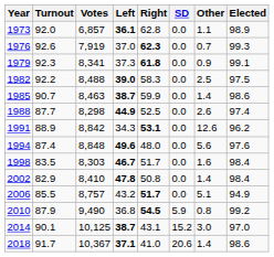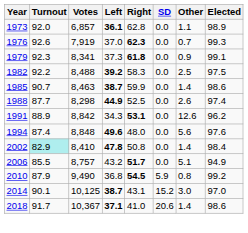 <table class="wikitable sortable" style="font-size: 95%;">
 <tr>
 <th>Year</th>
 <th>Turnout</th>
 <th>Votes</th>
 <th>Left</th>
 <th>Right</th>
 <th><a href='#'>SD</a></th>
 <th>Other</th>
 <th>Elected</th>
 </tr>
 <tr>
 <td><a href='#'>1973</a></td>
 <td>92.0</td>
 <td>6,857</td>
 <td><strong>36.1</strong></td>
 <td>62.8</td>
 <td>0.0</td>
 <td>1.1</td>
 <td>98.9</td>
 </tr>
 <tr>
 <td><a href='#'>1976</a></td>
 <td>92.6</td>
 <td>7,919</td>
 <td>37.0</td>
 <td><strong>62.3</strong></td>
 <td>0.0</td>
 <td>0.7</td>
 <td>99.3</td>
 </tr>
 <tr>
 <td><a href='#'>1979</a></td>
 <td>92.3</td>
 <td>8,341</td>
 <td>37.3</td>
 <td><strong>61.8</strong></td>
 <td>0.0</td>
 <td>0.9</td>
 <td>99.1</td>
 </tr>
 <tr>
 <td><a href='#'>1982</a></td>
 <td>92.2</td>
 <td>8,488</td>
-<td><strong>39.0</strong></td>
+<td><strong>39.2</strong></td>
 <td>58.3</td>
 <td>0.0</td>
 <td>2.5</td>
 <td>97.5</td>
 </tr>
 <tr>
 <td><a href='#'>1985</a></td>
 <td>90.7</td>
 <td>8,463</td>
 <td><strong>38.7</strong></td>
 <td>59.9</td>
 <td>0.0</td>
 <td>1.4</td>
 <td>98.6</td>
 </tr>
 <tr>
 <td><a href='#'>1988</a></td>
 <td>87.7</td>
 <td>8,298</td>
 <td><strong>44.9</strong></td>
 <td>52.5</td>
 <td>0.0</td>
 <td>2.6</td>
 <td>97.4</td>
 </tr>
 <tr>
 <td><a href='#'>1991</a></td>
 <td>88.9</td>
 <td>8,842</td>
 <td>34.3</td>
 <td><strong>53.1</strong></td>
 <td>0.0</td>
 <td>12.6</td>
 <td>96.2</td>
 </tr>
 <tr>
 <td><a href='#'>1994</a></td>
 <td>87.4</td>
 <td>8,848</td>
 <td><strong>49.6</strong></td>
 <td>48.0</td>
 <td>0.0</td>
 <td>5.6</td>
 <td>97.6</td>
 </tr>
 <tr>
-<td><a href='#'>1998</a></td>
-<td>83.5</td>
-<td>8,303</td>
-<td><strong>46.7</strong></td>
-<td>51.7</td>
-<td>0.0</td>
-<td>1.6</td>
-<td>98.4</td>
-</tr>
-<tr>
 <td><a href='#'>2002</a></td>
-<td>82.9</td>
+<td style="background: paleturquoise;">82.9</td>
 <td>8,410</td>
 <td><strong>47.8</strong></td>
 <td>50.8</td>
 <td>0.0</td>
 <td>1.4</td>
 <td>98.4</td>
 </tr>
 <tr>
 <td><a href='#'>2006</a></td>
 <td>85.5</td>
 <td>8,757</td>
 <td>43.2</td>
 <td><strong>51.7</strong></td>
 <td>0.0</td>
 <td>5.1</td>
 <td>94.9</td>
 </tr>
 <tr>
 <td><a href='#'>2010</a></td>
 <td>87.9</td>
 <td>9,490</td>
 <td>36.8</td>
 <td><strong>54.5</strong></td>
 <td>5.9</td>
 <td>0.8</td>
 <td>99.2</td>
 </tr>
 <tr>
 <td><a href='#'>2014</a></td>
 <td>90.1</td>
 <td>10,125</td>
 <td><strong>38.7</strong></td>
 <td>43.1</td>
 <td>15.2</td>
 <td>3.0</td>
 <td>97.0</td>
 </tr>
 <tr>
 <td><a href='#'>2018</a></td>
 <td>91.7</td>
 <td>10,367</td>
 <td><strong>37.1</strong></td>
 <td>41.0</td>
 <td>20.6</td>
 <td>1.4</td>
 <td>98.6</td>
 </tr>
 </table>
